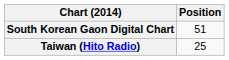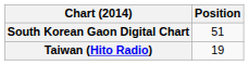 <table class="wikitable plainrowheaders">
 <tr>
 <th>Chart (2014)</th>
 <th>Position</th>
 </tr>
 <tr>
 <th scope="row">South Korean Gaon Digital Chart</th>
 <td align="center">51</td>
 </tr>
 <tr>
 <th scope="row">Taiwan (<a href='#'>Hito Radio</a>)</th>
-<td align="center">25</td>
+<td align="center">19</td>
 </tr>
 </table>
